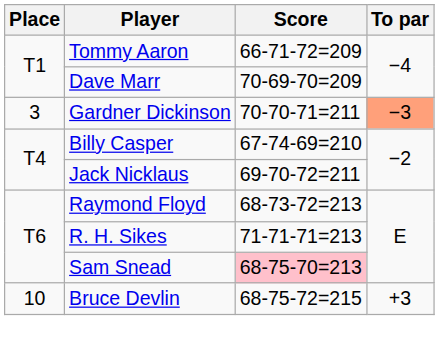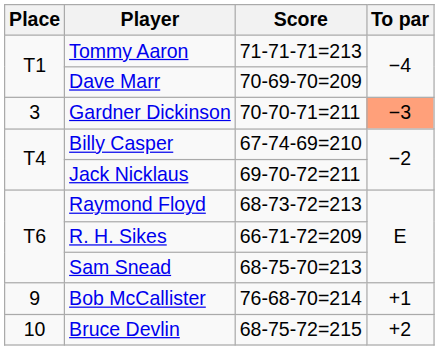 <table class=wikitable>
 <tr>
 <th>Place</th>
 <th>Player</th>
 <th>Score</th>
 <th>To par</th>
 </tr>
 <tr>
 <td rowspan=2 align=center>T1</td>
 <td> <a href='#'>Tommy Aaron</a></td>
-<td>66-71-72=209</td>
+<td>71-71-71=213</td>
 <td rowspan=2 align=center>−4</td>
 </tr>
 <tr>
 <td> <a href='#'>Dave Marr</a></td>
 <td>70-69-70=209</td>
 </tr>
 <tr>
 <td align=center>3</td>
 <td> <a href='#'>Gardner Dickinson</a></td>
 <td>70-70-71=211</td>
 <td align=center style="background: lightsalmon;">−3</td>
 </tr>
 <tr>
 <td rowspan=2 align=center>T4</td>
 <td> <a href='#'>Billy Casper</a></td>
 <td>67-74-69=210</td>
 <td rowspan=2 align=center>−2</td>
 </tr>
 <tr>
 <td> <a href='#'>Jack Nicklaus</a></td>
 <td>69-70-72=211</td>
 </tr>
 <tr>
 <td rowspan=3 align=center>T6</td>
 <td> <a href='#'>Raymond Floyd</a></td>
 <td>68-73-72=213</td>
 <td rowspan=3 align=center>E</td>
 </tr>
 <tr>
 <td> <a href='#'>R. H. Sikes</a></td>
-<td>71-71-71=213</td>
+<td>66-71-72=209</td>
 </tr>
 <tr>
 <td> <a href='#'>Sam Snead</a></td>
-<td style="background: pink;">68-75-70=213</td>
+<td>68-75-70=213</td>
+</tr>
+<tr>
+<td align=center>9</td>
+<td> <a href='#'>Bob McCallister</a></td>
+<td>76-68-70=214</td>
+<td align=center>+1</td>
 </tr>
 <tr>
 <td align=center>10</td>
 <td> <a href='#'>Bruce Devlin</a></td>
 <td>68-75-72=215</td>
-<td align=center>+3</td>
+<td align=center>+2</td>
 </tr>
 </table>
